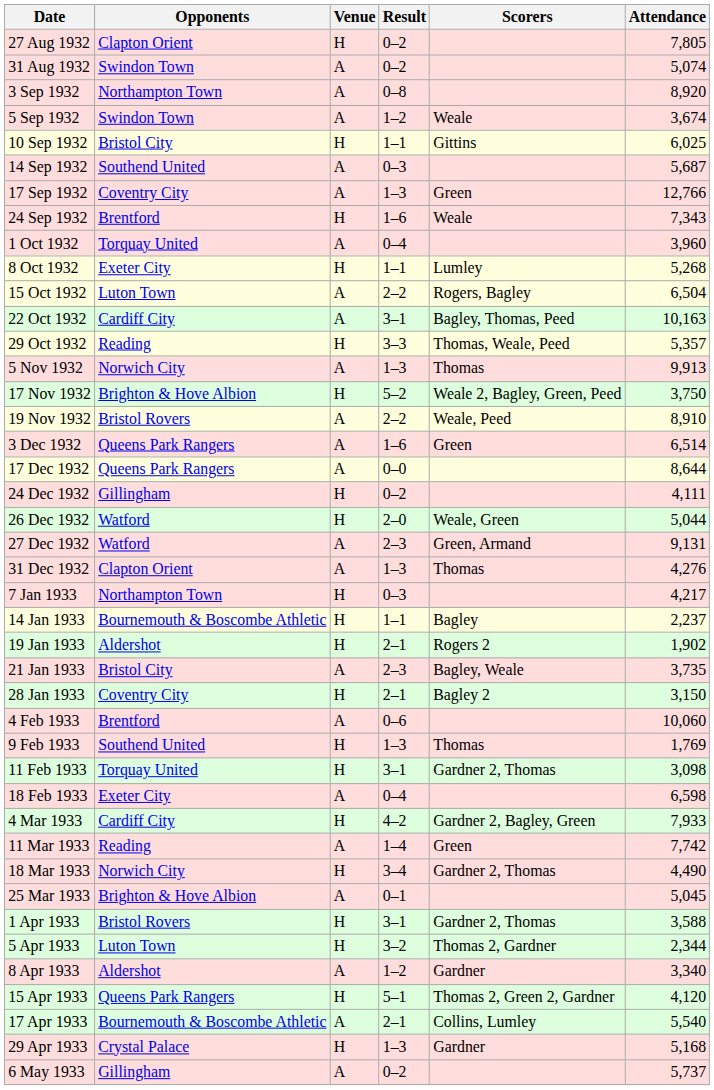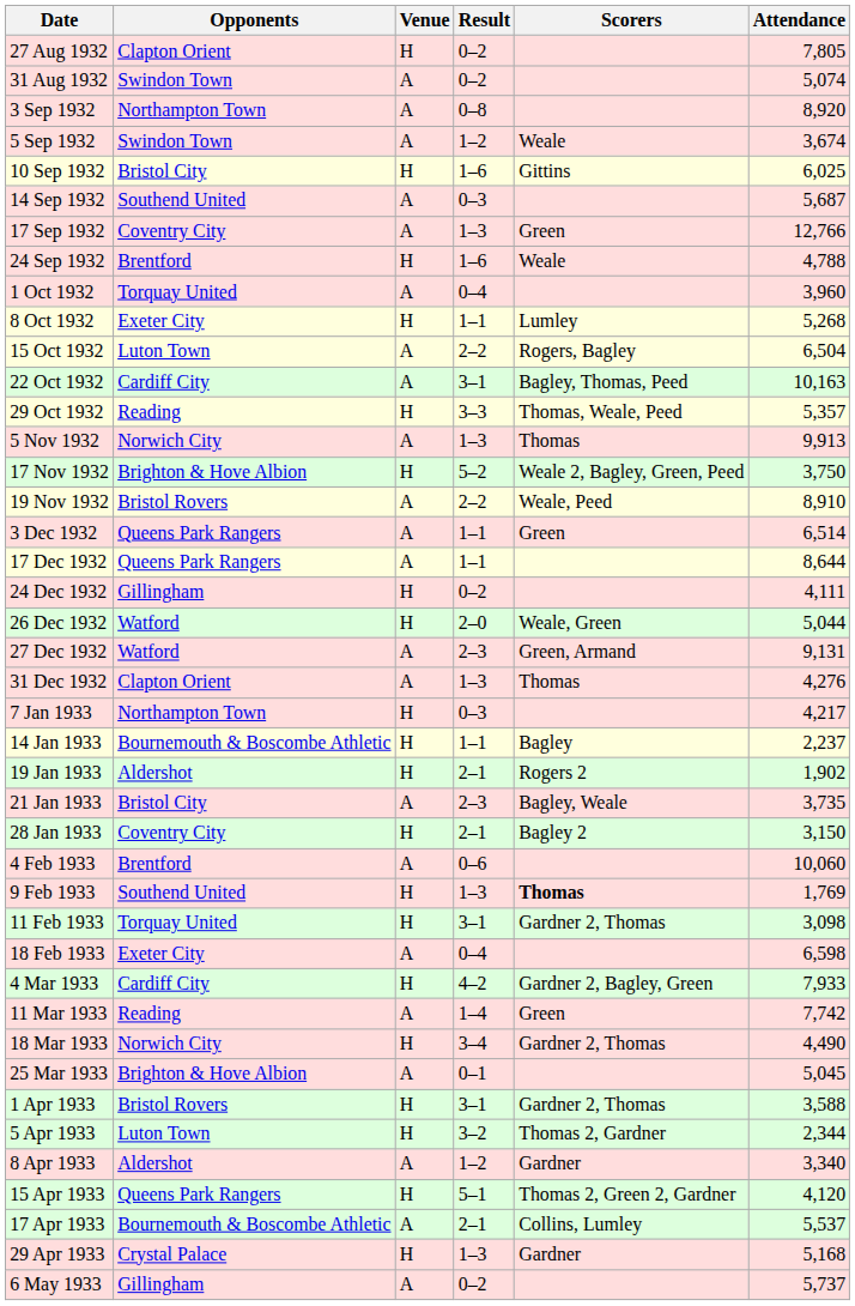 <table class="wikitable sortable">
 <tr>
 <th>Date</th>
 <th>Opponents</th>
 <th>Venue</th>
 <th>Result</th>
 <th>Scorers</th>
 <th>Attendance</th>
 </tr>
 <tr bgcolor="#ffdddd">
 <td>27 Aug 1932</td>
 <td><a href='#'>Clapton Orient</a></td>
 <td>H</td>
 <td>0–2</td>
 <td></td>
 <td align="right">7,805</td>
 </tr>
 <tr bgcolor="#ffdddd">
 <td>31 Aug 1932</td>
 <td><a href='#'>Swindon Town</a></td>
 <td>A</td>
 <td>0–2</td>
 <td></td>
 <td align="right">5,074</td>
 </tr>
 <tr bgcolor="#ffdddd">
 <td>3 Sep 1932</td>
 <td><a href='#'>Northampton Town</a></td>
 <td>A</td>
 <td>0–8</td>
 <td></td>
 <td align="right">8,920</td>
 </tr>
 <tr bgcolor="#ffdddd">
 <td>5 Sep 1932</td>
 <td><a href='#'>Swindon Town</a></td>
 <td>A</td>
 <td>1–2</td>
 <td>Weale</td>
 <td align="right">3,674</td>
 </tr>
 <tr bgcolor="#ffffdd">
 <td>10 Sep 1932</td>
 <td><a href='#'>Bristol City</a></td>
 <td>H</td>
-<td>1–1</td>
+<td>1–6</td>
 <td>Gittins</td>
 <td align="right">6,025</td>
 </tr>
 <tr bgcolor="#ffdddd">
 <td>14 Sep 1932</td>
 <td><a href='#'>Southend United</a></td>
 <td>A</td>
 <td>0–3</td>
 <td></td>
 <td align="right">5,687</td>
 </tr>
 <tr bgcolor="#ffdddd">
 <td>17 Sep 1932</td>
 <td><a href='#'>Coventry City</a></td>
 <td>A</td>
 <td>1–3</td>
 <td>Green</td>
 <td align="right">12,766</td>
 </tr>
 <tr bgcolor="#ffdddd">
 <td>24 Sep 1932</td>
 <td><a href='#'>Brentford</a></td>
 <td>H</td>
 <td>1–6</td>
 <td>Weale</td>
-<td align="right">7,343</td>
+<td align="right">4,788</td>
 </tr>
 <tr bgcolor="#ffdddd">
 <td>1 Oct 1932</td>
 <td><a href='#'>Torquay United</a></td>
 <td>A</td>
 <td>0–4</td>
 <td></td>
 <td align="right">3,960</td>
 </tr>
 <tr bgcolor="#ffffdd">
 <td>8 Oct 1932</td>
 <td><a href='#'>Exeter City</a></td>
 <td>H</td>
 <td>1–1</td>
 <td>Lumley</td>
 <td align="right">5,268</td>
 </tr>
 <tr bgcolor="#ffffdd">
 <td>15 Oct 1932</td>
 <td><a href='#'>Luton Town</a></td>
 <td>A</td>
 <td>2–2</td>
 <td>Rogers, Bagley</td>
 <td align="right">6,504</td>
 </tr>
 <tr bgcolor="#ddffdd">
 <td>22 Oct 1932</td>
 <td><a href='#'>Cardiff City</a></td>
 <td>A</td>
 <td>3–1</td>
 <td>Bagley, Thomas, Peed</td>
 <td align="right">10,163</td>
 </tr>
 <tr bgcolor="#ffffdd">
 <td>29 Oct 1932</td>
 <td><a href='#'>Reading</a></td>
 <td>H</td>
 <td>3–3</td>
 <td>Thomas, Weale, Peed</td>
 <td align="right">5,357</td>
 </tr>
 <tr bgcolor="#ffdddd">
 <td>5 Nov 1932</td>
 <td><a href='#'>Norwich City</a></td>
 <td>A</td>
 <td>1–3</td>
 <td>Thomas</td>
 <td align="right">9,913</td>
 </tr>
 <tr bgcolor="#ddffdd">
 <td>17 Nov 1932</td>
 <td><a href='#'>Brighton & Hove Albion</a></td>
 <td>H</td>
 <td>5–2</td>
 <td>Weale 2, Bagley, Green, Peed</td>
 <td align="right">3,750</td>
 </tr>
 <tr bgcolor="#ffffdd">
 <td>19 Nov 1932</td>
 <td><a href='#'>Bristol Rovers</a></td>
 <td>A</td>
 <td>2–2</td>
 <td>Weale, Peed</td>
 <td align="right">8,910</td>
 </tr>
 <tr bgcolor="#ffdddd">
 <td>3 Dec 1932</td>
 <td><a href='#'>Queens Park Rangers</a></td>
 <td>A</td>
-<td>1–6</td>
+<td>1–1</td>
 <td>Green</td>
 <td align="right">6,514</td>
 </tr>
 <tr bgcolor="#ffffdd">
 <td>17 Dec 1932</td>
 <td><a href='#'>Queens Park Rangers</a></td>
 <td>A</td>
-<td>0–0</td>
+<td>1–1</td>
 <td></td>
 <td align="right">8,644</td>
 </tr>
 <tr bgcolor="#ffdddd">
 <td>24 Dec 1932</td>
 <td><a href='#'>Gillingham</a></td>
 <td>H</td>
 <td>0–2</td>
 <td></td>
 <td align="right">4,111</td>
 </tr>
 <tr bgcolor="#ddffdd">
 <td>26 Dec 1932</td>
 <td><a href='#'>Watford</a></td>
 <td>H</td>
 <td>2–0</td>
 <td>Weale, Green</td>
 <td align="right">5,044</td>
 </tr>
 <tr bgcolor="#ffdddd">
 <td>27 Dec 1932</td>
 <td><a href='#'>Watford</a></td>
 <td>A</td>
 <td>2–3</td>
 <td>Green, Armand</td>
 <td align="right">9,131</td>
 </tr>
 <tr bgcolor="#ffdddd">
 <td>31 Dec 1932</td>
 <td><a href='#'>Clapton Orient</a></td>
 <td>A</td>
 <td>1–3</td>
 <td>Thomas</td>
 <td align="right">4,276</td>
 </tr>
 <tr bgcolor="#ffdddd">
 <td>7 Jan 1933</td>
 <td><a href='#'>Northampton Town</a></td>
 <td>H</td>
 <td>0–3</td>
 <td></td>
 <td align="right">4,217</td>
 </tr>
 <tr bgcolor="#ffffdd">
 <td>14 Jan 1933</td>
 <td><a href='#'>Bournemouth & Boscombe Athletic</a></td>
 <td>H</td>
 <td>1–1</td>
 <td>Bagley</td>
 <td align="right">2,237</td>
 </tr>
 <tr bgcolor="#ddffdd">
 <td>19 Jan 1933</td>
 <td><a href='#'>Aldershot</a></td>
 <td>H</td>
 <td>2–1</td>
 <td>Rogers 2</td>
 <td align="right">1,902</td>
 </tr>
 <tr bgcolor="#ffdddd">
 <td>21 Jan 1933</td>
 <td><a href='#'>Bristol City</a></td>
 <td>A</td>
 <td>2–3</td>
 <td>Bagley, Weale</td>
 <td align="right">3,735</td>
 </tr>
 <tr bgcolor="#ddffdd">
 <td>28 Jan 1933</td>
 <td><a href='#'>Coventry City</a></td>
 <td>H</td>
 <td>2–1</td>
 <td>Bagley 2</td>
 <td align="right">3,150</td>
 </tr>
 <tr bgcolor="#ffdddd">
 <td>4 Feb 1933</td>
 <td><a href='#'>Brentford</a></td>
 <td>A</td>
 <td>0–6</td>
 <td></td>
 <td align="right">10,060</td>
 </tr>
 <tr bgcolor="#ffdddd">
 <td>9 Feb 1933</td>
 <td><a href='#'>Southend United</a></td>
 <td>H</td>
 <td>1–3</td>
-<td>Thomas</td>
+<td><strong>Thomas</strong></td>
 <td align="right">1,769</td>
 </tr>
 <tr bgcolor="#ddffdd">
 <td>11 Feb 1933</td>
 <td><a href='#'>Torquay United</a></td>
 <td>H</td>
 <td>3–1</td>
 <td>Gardner 2, Thomas</td>
 <td align="right">3,098</td>
 </tr>
 <tr bgcolor="#ffdddd">
 <td>18 Feb 1933</td>
 <td><a href='#'>Exeter City</a></td>
 <td>A</td>
 <td>0–4</td>
 <td></td>
 <td align="right">6,598</td>
 </tr>
 <tr bgcolor="#ddffdd">
 <td>4 Mar 1933</td>
 <td><a href='#'>Cardiff City</a></td>
 <td>H</td>
 <td>4–2</td>
 <td>Gardner 2, Bagley, Green</td>
 <td align="right">7,933</td>
 </tr>
 <tr bgcolor="#ffdddd">
 <td>11 Mar 1933</td>
 <td><a href='#'>Reading</a></td>
 <td>A</td>
 <td>1–4</td>
 <td>Green</td>
 <td align="right">7,742</td>
 </tr>
 <tr bgcolor="#ffdddd">
 <td>18 Mar 1933</td>
 <td><a href='#'>Norwich City</a></td>
 <td>H</td>
 <td>3–4</td>
 <td>Gardner 2, Thomas</td>
 <td align="right">4,490</td>
 </tr>
 <tr bgcolor="#ffdddd">
 <td>25 Mar 1933</td>
 <td><a href='#'>Brighton & Hove Albion</a></td>
 <td>A</td>
 <td>0–1</td>
 <td></td>
 <td align="right">5,045</td>
 </tr>
 <tr bgcolor="#ddffdd">
 <td>1 Apr 1933</td>
 <td><a href='#'>Bristol Rovers</a></td>
 <td>H</td>
 <td>3–1</td>
 <td>Gardner 2, Thomas</td>
 <td align="right">3,588</td>
 </tr>
 <tr bgcolor="#ddffdd">
 <td>5 Apr 1933</td>
 <td><a href='#'>Luton Town</a></td>
 <td>H</td>
 <td>3–2</td>
 <td>Thomas 2, Gardner</td>
 <td align="right">2,344</td>
 </tr>
 <tr bgcolor="#ffdddd">
 <td>8 Apr 1933</td>
 <td><a href='#'>Aldershot</a></td>
 <td>A</td>
 <td>1–2</td>
 <td>Gardner</td>
 <td align="right">3,340</td>
 </tr>
 <tr bgcolor="#ddffdd">
 <td>15 Apr 1933</td>
 <td><a href='#'>Queens Park Rangers</a></td>
 <td>H</td>
 <td>5–1</td>
 <td>Thomas 2, Green 2, Gardner</td>
 <td align="right">4,120</td>
 </tr>
 <tr bgcolor="#ddffdd">
 <td>17 Apr 1933</td>
 <td><a href='#'>Bournemouth & Boscombe Athletic</a></td>
 <td>A</td>
 <td>2–1</td>
 <td>Collins, Lumley</td>
-<td align="right">5,540</td>
+<td align="right">5,537</td>
 </tr>
 <tr bgcolor="#ffdddd">
 <td>29 Apr 1933</td>
 <td><a href='#'>Crystal Palace</a></td>
 <td>H</td>
 <td>1–3</td>
 <td>Gardner</td>
 <td align="right">5,168</td>
 </tr>
 <tr bgcolor="#ffdddd">
 <td>6 May 1933</td>
 <td><a href='#'>Gillingham</a></td>
 <td>A</td>
 <td>0–2</td>
 <td></td>
 <td align="right">5,737</td>
 </tr>
 </table>
